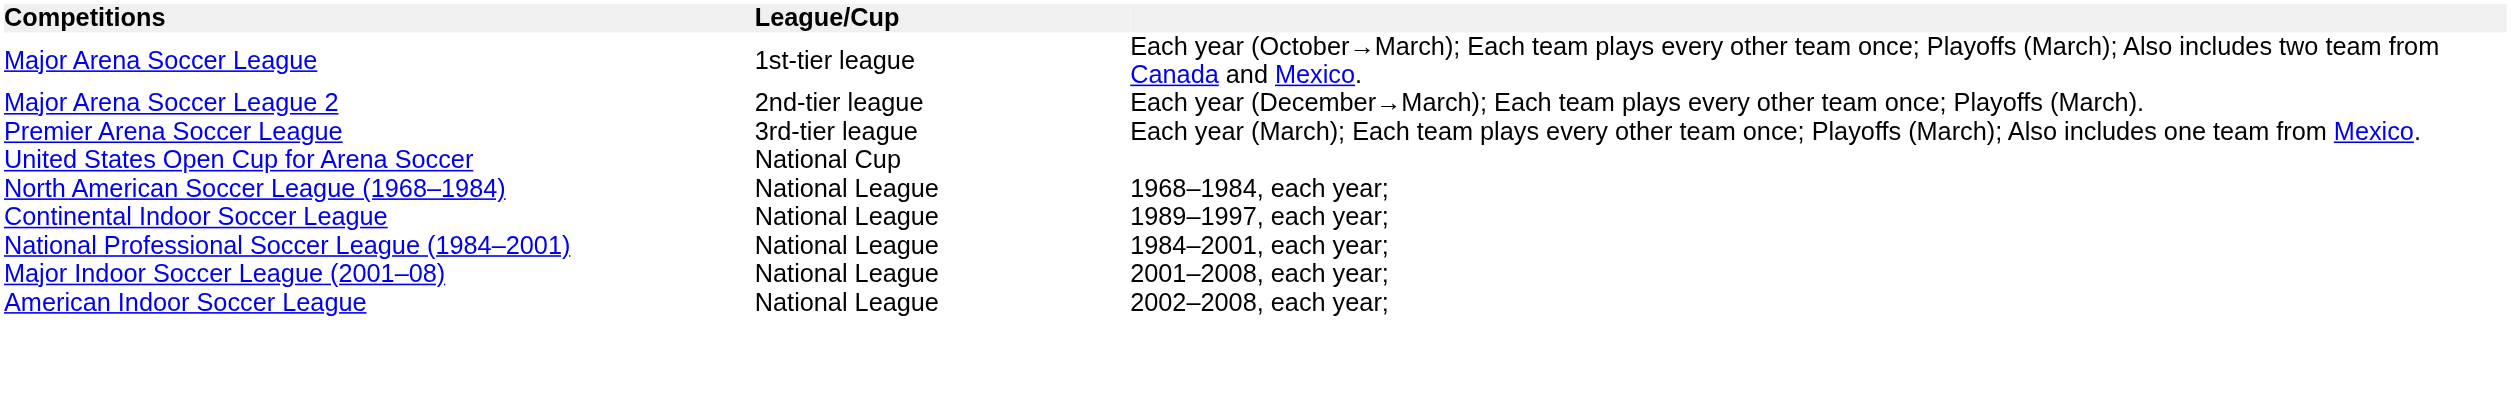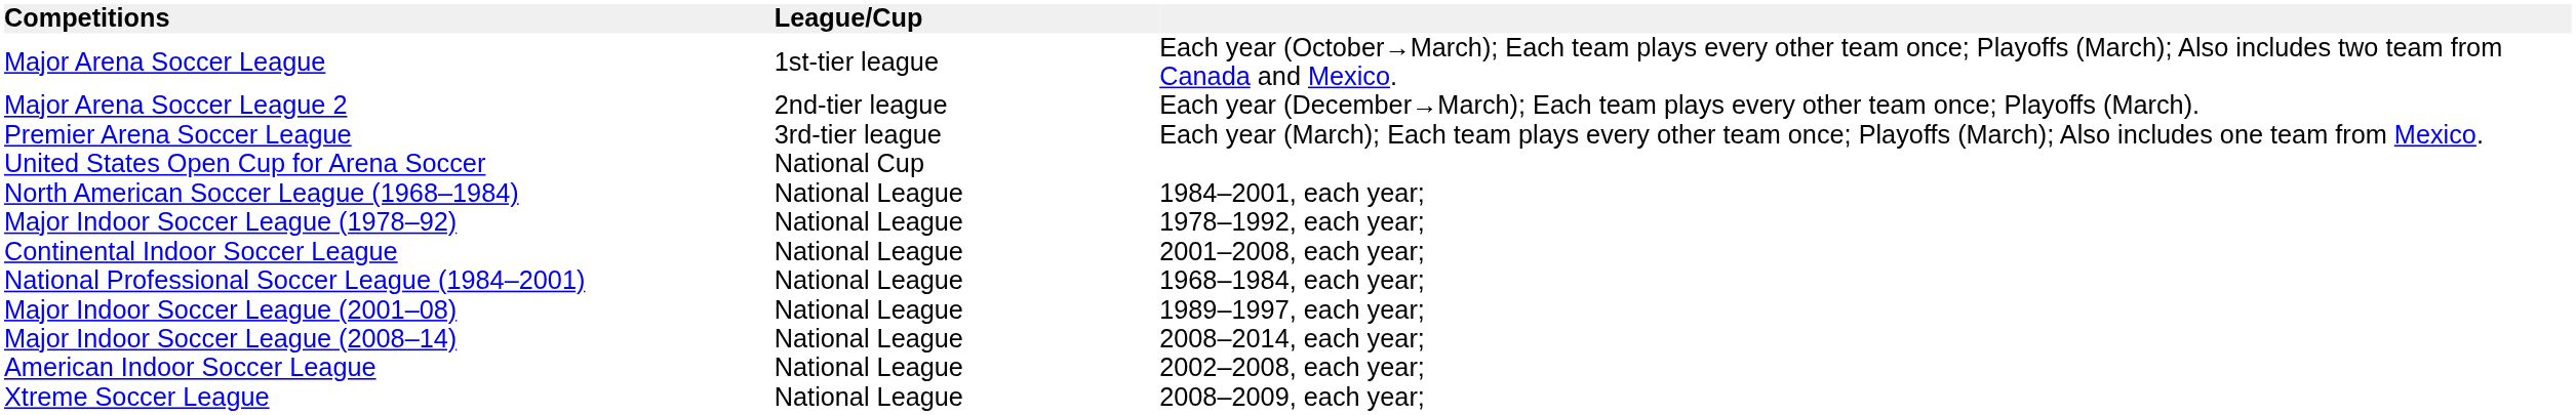 <table width="100%" cellspacing="0" cellpadding="0">
 <tr bgcolor="F0F0F0">
 <th width="30%" align="left"> Competitions</th>
 <th width="15%" align="left">League/Cup</th>
 <th width="55%" align="left"></th>
 </tr>
 <tr>
 <td><a href='#'>Major Arena Soccer League</a></td>
 <td>1st-tier league</td>
 <td>Each year (October→March); Each team plays every other team once; Playoffs (March); Also includes two team from <a href='#'>Canada</a> and <a href='#'>Mexico</a>.</td>
 </tr>
 <tr>
 <td><a href='#'>Major Arena Soccer League 2</a></td>
 <td>2nd-tier league</td>
 <td>Each year (December→March); Each team plays every other team once; Playoffs (March).</td>
 </tr>
 <tr>
 <td><a href='#'>Premier Arena Soccer League</a></td>
 <td>3rd-tier league</td>
 <td>Each year (March); Each team plays every other team once; Playoffs (March); Also includes one team from <a href='#'>Mexico</a>.</td>
 </tr>
 <tr>
 <td><a href='#'>United States Open Cup for Arena Soccer</a></td>
 <td>National Cup</td>
 <td> </td>
 </tr>
 <tr>
 <td><a href='#'>North American Soccer League (1968–1984)</a></td>
 <td>National League</td>
-<td>1968–1984, each year;</td>
+<td>1984–2001, each year;</td>
+</tr>
+<tr>
+<td><a href='#'>Major Indoor Soccer League (1978–92)</a></td>
+<td>National League</td>
+<td>1978–1992, each year;</td>
 </tr>
 <tr>
 <td><a href='#'>Continental Indoor Soccer League</a></td>
 <td>National League</td>
-<td>1989–1997, each year;</td>
+<td>2001–2008, each year;</td>
 </tr>
 <tr>
 <td><a href='#'>National Professional Soccer League (1984–2001)</a></td>
 <td>National League</td>
-<td>1984–2001, each year;</td>
+<td>1968–1984, each year;</td>
 </tr>
 <tr>
 <td><a href='#'>Major Indoor Soccer League (2001–08)</a></td>
 <td>National League</td>
-<td>2001–2008, each year;</td>
+<td>1989–1997, each year;</td>
+</tr>
+<tr>
+<td><a href='#'>Major Indoor Soccer League (2008–14)</a></td>
+<td>National League</td>
+<td>2008–2014, each year;</td>
 </tr>
 <tr>
 <td><a href='#'>American Indoor Soccer League</a></td>
 <td>National League</td>
 <td>2002–2008, each year;</td>
 </tr>
+<tr>
+<td><a href='#'>Xtreme Soccer League</a></td>
+<td>National League</td>
+<td>2008–2009, each year;</td>
+</tr>
 </table>
